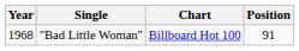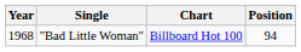 <table class="wikitable">
 <tr>
 <th>Year</th>
 <th>Single</th>
 <th>Chart</th>
 <th>Position</th>
 </tr>
 <tr>
 <td>1968</td>
 <td>"Bad Little Woman"</td>
 <td><a href='#'>Billboard Hot 100</a></td>
-<td style="text-align:center;">91</td>
+<td style="text-align:center;">94</td>
 </tr>
 </table>
